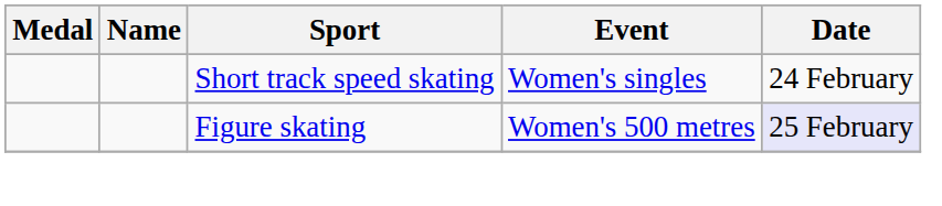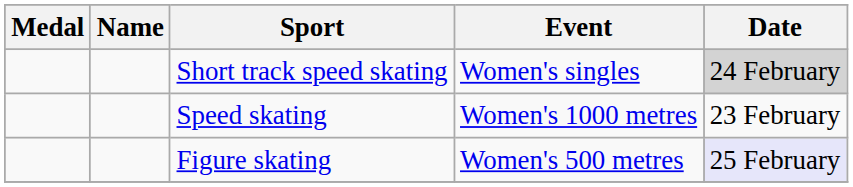 <table class="wikitable sortable"  style="font-size:95%">
 <tr>
 <th>Medal</th>
 <th>Name</th>
 <th>Sport</th>
 <th>Event</th>
 <th>Date</th>
 </tr>
 <tr>
 <td></td>
 <td></td>
 <td><a href='#'>Short track speed skating</a></td>
 <td><a href='#'>Women's singles</a></td>
-<td>24 February</td>
+<td style="background: lightgrey;">24 February</td>
+</tr>
+<tr>
+<td></td>
+<td></td>
+<td><a href='#'>Speed skating</a></td>
+<td><a href='#'>Women's 1000 metres</a></td>
+<td>23 February</td>
 </tr>
 <tr>
 <td></td>
 <td></td>
 <td><a href='#'>Figure skating</a></td>
 <td><a href='#'>Women's 500 metres</a></td>
 <td style="background: lavender;">25 February</td>
 </tr>
 <tr>
 </tr>
 </table>
